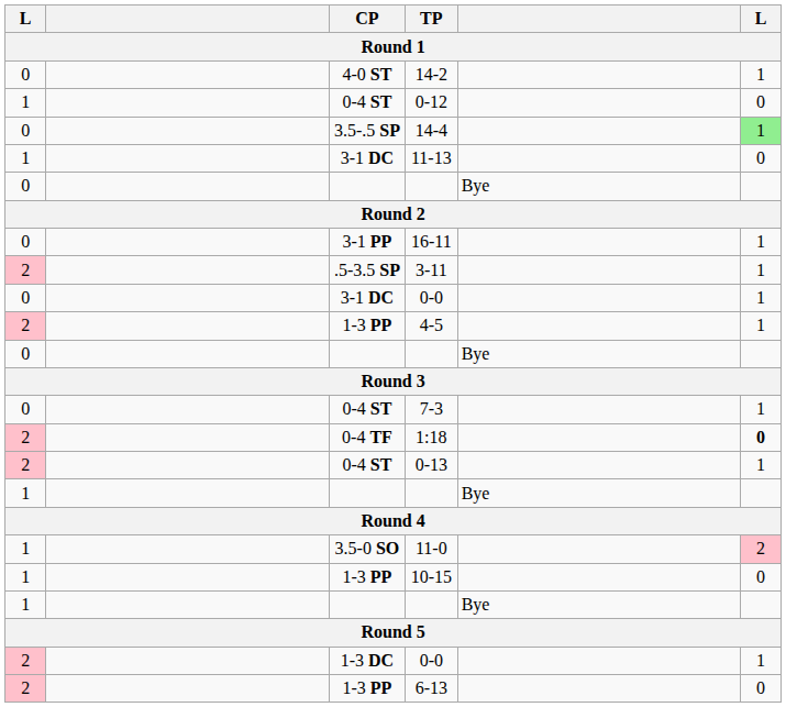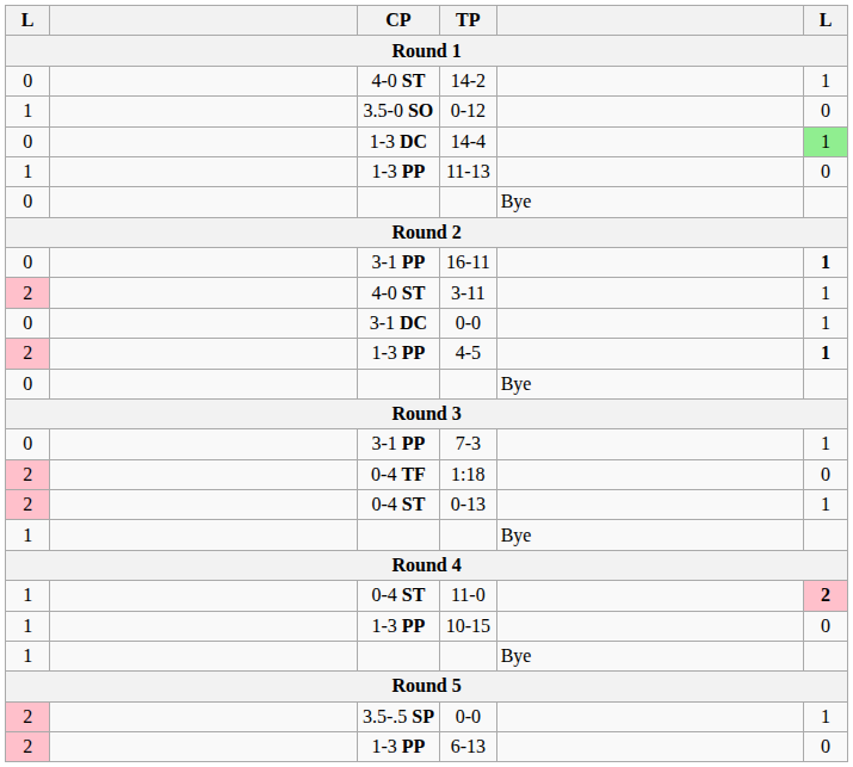 <table class="wikitable" style="text-align: center;" |>
 <tr>
 <th width="30">L</th>
 <th width="250"></th>
 <th width="62">CP</th>
 <th width="40">TP</th>
 <th width="250"></th>
 <th width="30">L</th>
 </tr>
 <tr>
 <th colspan="7">Round 1</th>
 </tr>
 <tr>
 <td>0</td>
 <td style="text-align:left;"><strong></strong></td>
 <td>4-0 <strong>ST</strong></td>
 <td>14-2</td>
 <td style="text-align:left;"></td>
 <td>1</td>
 </tr>
 <tr>
 <td>1</td>
 <td style="text-align:left;"></td>
-<td>0-4 <strong>ST</strong></td>
+<td>3.5-0 <strong>SO</strong></td>
 <td>0-12</td>
 <td style="text-align:left;"><strong></strong></td>
 <td>0</td>
 </tr>
 <tr>
 <td>0</td>
 <td style="text-align:left;"><strong></strong></td>
-<td>3.5-.5 <strong>SP</strong></td>
+<td>1-3 <strong>DC</strong></td>
 <td>14-4</td>
 <td style="text-align:left;"></td>
 <td style="background: lightgreen;">1</td>
 </tr>
 <tr>
 <td>1</td>
 <td style="text-align:left;"></td>
-<td>3-1 <strong>DC</strong></td>
+<td>1-3 <strong>PP</strong></td>
 <td>11-13</td>
 <td style="text-align:left;"><strong></strong></td>
 <td>0</td>
 </tr>
 <tr>
 <td>0</td>
 <td style="text-align:left;"><strong></strong></td>
 <td></td>
 <td></td>
 <td style="text-align:left;">Bye</td>
 <td></td>
 </tr>
 <tr>
 <th colspan="7">Round 2</th>
 </tr>
 <tr>
 <td>0</td>
 <td style="text-align:left;"><strong></strong></td>
 <td>3-1 <strong>PP</strong></td>
 <td>16-11</td>
 <td style="text-align:left;"></td>
-<td>1</td>
+<td><strong>1</strong></td>
 </tr>
 <tr>
 <td bgcolor=pink>2</td>
 <td style="text-align:left;"></td>
-<td>.5-3.5 <strong>SP</strong></td>
+<td>4-0 <strong>ST</strong></td>
 <td>3-11</td>
 <td style="text-align:left;"><strong></strong></td>
 <td>1</td>
 </tr>
 <tr>
 <td>0</td>
 <td style="text-align:left;"><strong></strong></td>
 <td>3-1 <strong>DC</strong></td>
 <td>0-0</td>
 <td style="text-align:left;"></td>
 <td>1</td>
 </tr>
 <tr>
 <td bgcolor=pink>2</td>
 <td style="text-align:left;"></td>
 <td>1-3 <strong>PP</strong></td>
 <td>4-5</td>
 <td style="text-align:left;"><strong></strong></td>
-<td>1</td>
+<td><strong>1</strong></td>
 </tr>
 <tr>
 <td>0</td>
 <td style="text-align:left;"><strong></strong></td>
 <td></td>
 <td></td>
 <td style="text-align:left;">Bye</td>
 <td></td>
 </tr>
 <tr>
 <th colspan="7">Round 3</th>
 </tr>
 <tr>
 <td>0</td>
 <td style="text-align:left;"><strong></strong></td>
-<td>0-4 <strong>ST</strong></td>
+<td>3-1 <strong>PP</strong></td>
 <td>7-3</td>
 <td style="text-align:left;"></td>
 <td>1</td>
 </tr>
 <tr>
 <td bgcolor=pink>2</td>
 <td style="text-align:left;"></td>
 <td>0-4 <strong>TF</strong></td>
 <td>1:18</td>
 <td style="text-align:left;"><strong></strong></td>
-<td><strong>0</strong></td>
+<td>0</td>
 </tr>
 <tr>
 <td bgcolor=pink>2</td>
 <td style="text-align:left;"></td>
 <td>0-4 <strong>ST</strong></td>
 <td>0-13</td>
 <td style="text-align:left;"><strong></strong></td>
 <td>1</td>
 </tr>
 <tr>
 <td>1</td>
 <td style="text-align:left;"><strong></strong></td>
 <td></td>
 <td></td>
 <td style="text-align:left;">Bye</td>
 <td></td>
 </tr>
 <tr>
 <th colspan="7">Round 4</th>
 </tr>
 <tr>
 <td>1</td>
 <td style="text-align:left;"><strong></strong></td>
-<td>3.5-0 <strong>SO</strong></td>
+<td>0-4 <strong>ST</strong></td>
 <td>11-0</td>
 <td style="text-align:left;"></td>
-<td bgcolor=pink>2</td>
+<td bgcolor=pink><strong>2</strong></td>
 </tr>
 <tr>
 <td>1</td>
 <td style="text-align:left;"></td>
 <td>1-3 <strong>PP</strong></td>
 <td>10-15</td>
 <td style="text-align:left;"><strong></strong></td>
 <td>0</td>
 </tr>
 <tr>
 <td>1</td>
 <td style="text-align:left;"><strong></strong></td>
 <td></td>
 <td></td>
 <td style="text-align:left;">Bye</td>
 <td></td>
 </tr>
 <tr>
 <th colspan="7">Round 5</th>
 </tr>
 <tr>
 <td bgcolor=pink>2</td>
 <td style="text-align:left;"></td>
-<td>1-3 <strong>DC</strong></td>
+<td>3.5-.5 <strong>SP</strong></td>
 <td>0-0</td>
 <td style="text-align:left;"><strong></strong></td>
 <td>1</td>
 </tr>
 <tr>
 <td bgcolor=pink>2</td>
 <td style="text-align:left;"></td>
 <td>1-3 <strong>PP</strong></td>
 <td>6-13</td>
 <td style="text-align:left;"><strong></strong></td>
 <td>0</td>
 </tr>
 </table>
